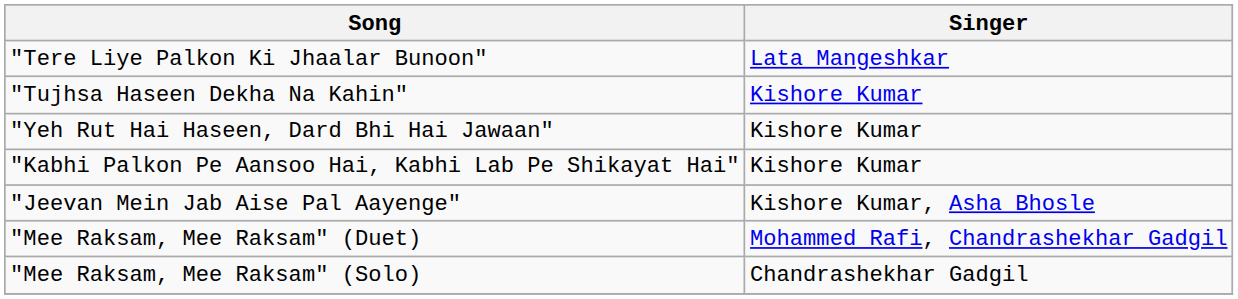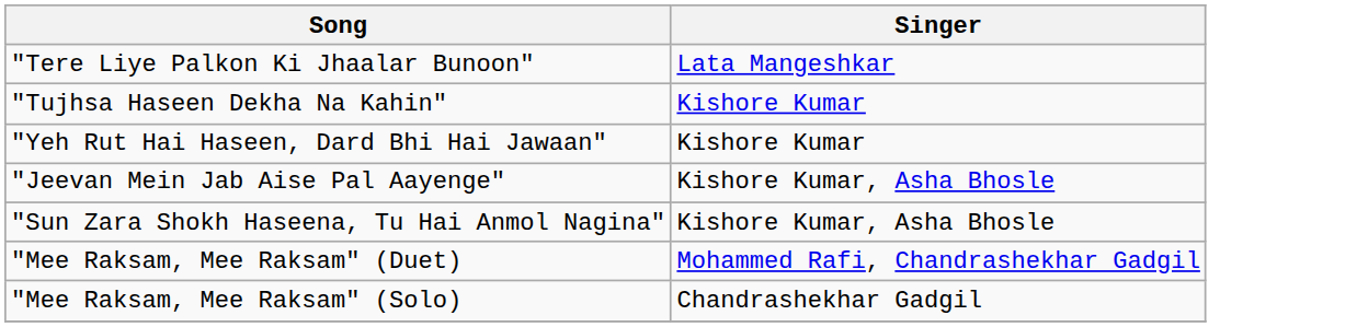 <table class="wikitable">
 <tr>
 <th>Song</th>
 <th>Singer</th>
 </tr>
 <tr>
 <td>"Tere Liye Palkon Ki Jhaalar Bunoon"</td>
 <td><a href='#'>Lata Mangeshkar</a></td>
 </tr>
 <tr>
 <td>"Tujhsa Haseen Dekha Na Kahin"</td>
 <td><a href='#'>Kishore Kumar</a></td>
 </tr>
 <tr>
 <td>"Yeh Rut Hai Haseen, Dard Bhi Hai Jawaan"</td>
 <td>Kishore Kumar</td>
 </tr>
 <tr>
-<td>"Kabhi Palkon Pe Aansoo Hai, Kabhi Lab Pe Shikayat Hai"</td>
-<td>Kishore Kumar</td>
+<td>"Jeevan Mein Jab Aise Pal Aayenge"</td>
+<td>Kishore Kumar, <a href='#'>Asha Bhosle</a></td>
 </tr>
 <tr>
-<td>"Jeevan Mein Jab Aise Pal Aayenge"</td>
-<td>Kishore Kumar, <a href='#'>Asha Bhosle</a></td>
+<td>"Sun Zara Shokh Haseena, Tu Hai Anmol Nagina"</td>
+<td>Kishore Kumar, Asha Bhosle</td>
 </tr>
 <tr>
 <td>"Mee Raksam, Mee Raksam" (Duet)</td>
 <td><a href='#'>Mohammed Rafi</a>, <a href='#'>Chandrashekhar Gadgil</a></td>
 </tr>
 <tr>
 <td>"Mee Raksam, Mee Raksam" (Solo)</td>
 <td>Chandrashekhar Gadgil</td>
 </tr>
 <tr>
 </tr>
 </table>
